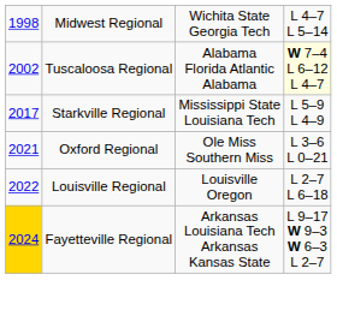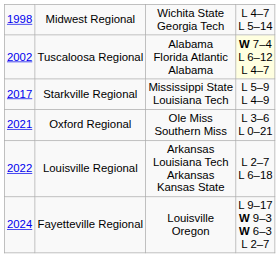 <table class="wikitable" style="text-align:center">
 <tr>
 <td><a href='#'>1998</a></td>
 <td>Midwest Regional</td>
 <td>Wichita State<br>Georgia Tech</td>
 <td>L 4–7<br> L 5–14</td>
 </tr>
 <tr>
 <td><a href='#'>2002</a></td>
 <td>Tuscaloosa Regional</td>
 <td>Alabama<br>Florida Atlantic<br>Alabama</td>
 <td style="background: lightyellow;"><strong>W</strong> 7–4<br>L 6–12<br>L 4–7</td>
 </tr>
 <tr>
 <td><a href='#'>2017</a></td>
 <td>Starkville Regional</td>
 <td>Mississippi State<br>Louisiana Tech</td>
 <td>L 5–9<br>L 4–9</td>
 </tr>
 <tr>
 <td><a href='#'>2021</a></td>
 <td>Oxford Regional</td>
 <td>Ole Miss<br>Southern Miss</td>
 <td>L 3–6<br> L 0–21</td>
 </tr>
 <tr>
 <td><a href='#'>2022</a></td>
 <td>Louisville Regional</td>
-<td>Louisville<br>Oregon</td>
+<td>Arkansas<br>Louisiana Tech<br>Arkansas<br>Kansas State</td>
 <td>L 2–7<br>L 6–18</td>
 </tr>
 <tr>
-<td style="background: gold;"><a href='#'>2024</a></td>
+<td><a href='#'>2024</a></td>
 <td>Fayetteville Regional</td>
-<td>Arkansas<br>Louisiana Tech<br>Arkansas<br>Kansas State</td>
+<td>Louisville<br>Oregon</td>
 <td>L 9–17<br><strong>W</strong> 9–3<br><strong>W</strong> 6–3<br>L 2–7</td>
 </tr>
 </table>
